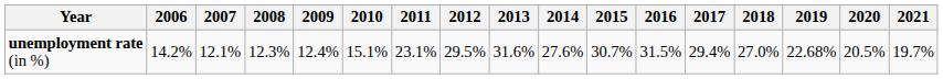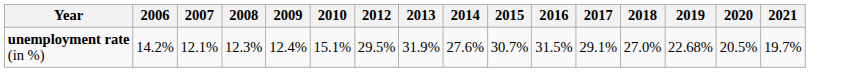 <table class="wikitable">
 <tr>
 <th>Year</th>
 <th>2006</th>
 <th>2007</th>
 <th>2008</th>
 <th>2009</th>
 <th>2010</th>
-<th>2011</th>
 <th>2012</th>
 <th>2013</th>
 <th>2014</th>
 <th>2015</th>
 <th>2016</th>
 <th>2017</th>
 <th>2018</th>
 <th>2019</th>
 <th>2020</th>
 <th>2021</th>
 </tr>
 <tr>
 <td><strong>unemployment rate</strong><br>(in %)</td>
 <td>14.2%</td>
 <td>12.1%</td>
 <td>12.3%</td>
 <td>12.4%</td>
 <td>15.1%</td>
-<td>23.1%</td>
 <td>29.5%</td>
-<td>31.6%</td>
+<td>31.9%</td>
 <td>27.6%</td>
 <td>30.7%</td>
 <td>31.5%</td>
-<td>29.4%</td>
+<td>29.1%</td>
 <td>27.0%</td>
 <td>22.68%</td>
 <td>20.5%</td>
 <td>19.7%</td>
 </tr>
 </table>
